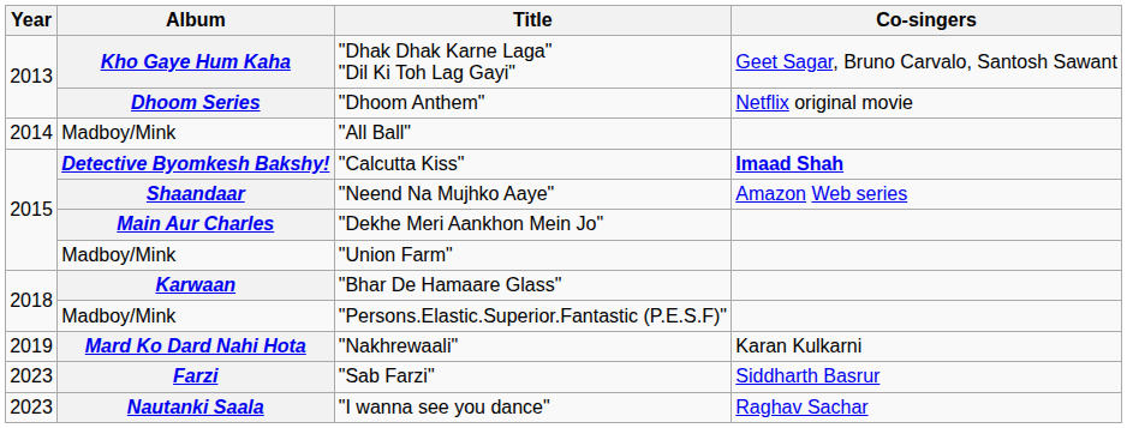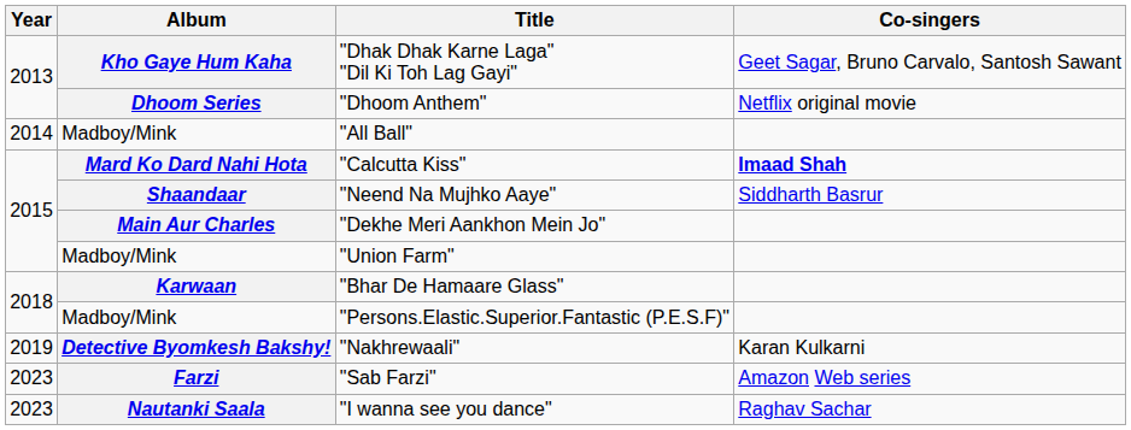 <table class="wikitable sortable plainrowheaders">
 <tr style="background:#ccc; text-align:center;">
 <th scope="col">Year</th>
 <th scope="col">Album</th>
 <th scope="col">Title</th>
 <th scope="col">Co-singers</th>
 </tr>
 <tr>
 <td rowspan="2">2013</td>
 <th scope="row"><em><a href='#'>Kho Gaye Hum Kaha</a></em></th>
 <td>"Dhak Dhak Karne Laga"<br>"Dil Ki Toh Lag Gayi"</td>
 <td><a href='#'>Geet Sagar</a>, Bruno Carvalo, Santosh Sawant</td>
 </tr>
 <tr>
 <th scope="row"><em><a href='#'>Dhoom Series</a></em></th>
 <td>"Dhoom Anthem"</td>
 <td><a href='#'>Netflix</a> original movie</td>
 </tr>
 <tr>
 <td>2014</td>
 <td>Madboy/Mink</td>
 <td>"All Ball"</td>
 <td></td>
 </tr>
 <tr>
 <td rowspan="4">2015</td>
-<th scope="row"><em><a href='#'>Detective Byomkesh Bakshy!</a></em></th>
+<th scope="row"><em><a href='#'>Mard Ko Dard Nahi Hota</a></em></th>
 <td>"Calcutta Kiss"</td>
 <td><strong><a href='#'>Imaad Shah</a></strong></td>
 </tr>
 <tr>
 <th scope="row"><em><a href='#'>Shaandaar</a></em></th>
 <td>"Neend Na Mujhko Aaye"</td>
-<td><a href='#'>Amazon</a> <a href='#'>Web series</a></td>
+<td><a href='#'>Siddharth Basrur</a></td>
 </tr>
 <tr>
 <th scope="row"><em><a href='#'>Main Aur Charles</a></em></th>
 <td>"Dekhe Meri Aankhon Mein Jo"</td>
 <td></td>
 </tr>
 <tr>
 <td>Madboy/Mink</td>
 <td>"Union Farm"</td>
 <td></td>
 </tr>
 <tr>
 <td rowspan="2">2018</td>
 <th scope="row"><em><a href='#'>Karwaan</a></em></th>
 <td>"Bhar De Hamaare Glass"</td>
 <td></td>
 </tr>
 <tr>
 <td>Madboy/Mink</td>
 <td>"Persons.Elastic.Superior.Fantastic (P.E.S.F)"</td>
 <td></td>
 </tr>
 <tr>
 <td>2019</td>
-<th scope="row"><em><a href='#'>Mard Ko Dard Nahi Hota</a></em></th>
+<th scope="row"><em><a href='#'>Detective Byomkesh Bakshy!</a></em></th>
 <td>"Nakhrewaali"</td>
 <td>Karan Kulkarni</td>
 </tr>
 <tr>
 <td>2023</td>
 <th scope="row"><em><a href='#'>Farzi</a></em></th>
 <td>"Sab Farzi"</td>
-<td><a href='#'>Siddharth Basrur</a></td>
+<td><a href='#'>Amazon</a> <a href='#'>Web series</a></td>
 </tr>
 <tr>
 <td>2023</td>
 <th scope="row"><em><a href='#'>Nautanki Saala</a></em></th>
 <td>"I wanna see you dance"</td>
 <td><a href='#'>Raghav Sachar</a></td>
 </tr>
 </table>
